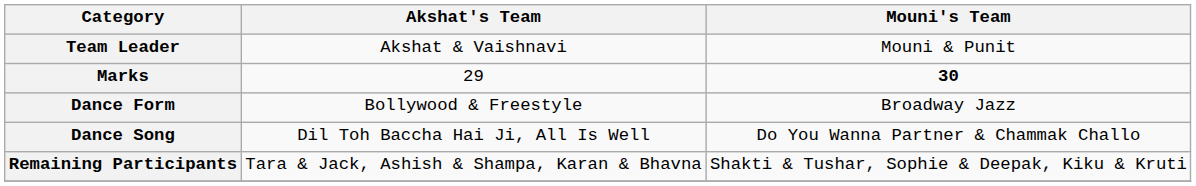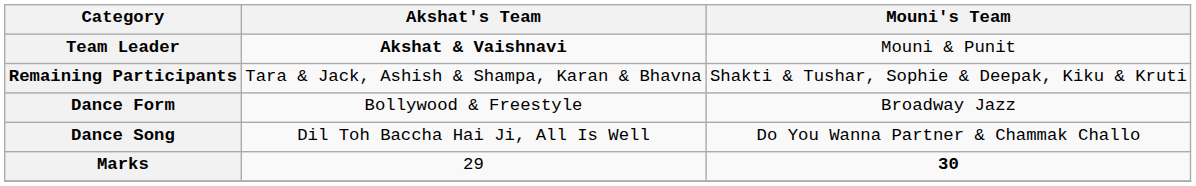 <table class="wikitable" style="text-align:center; font-size:95%; line-height:15px;">
 <tr>
 <th>Category</th>
 <th>Akshat's Team</th>
 <th>Mouni's Team</th>
 </tr>
 <tr>
 <th>Team Leader</th>
-<td>Akshat & Vaishnavi</td>
+<td><strong>Akshat & Vaishnavi</strong></td>
 <td>Mouni & Punit</td>
 </tr>
 <tr>
-<th>Marks</th>
-<td>29</td>
-<td><span><strong>30</strong></span></td>
+<th>Remaining Participants</th>
+<td>Tara & Jack, Ashish & Shampa, Karan & Bhavna</td>
+<td>Shakti & Tushar, Sophie & Deepak, Kiku & Kruti</td>
 </tr>
 <tr>
 <th>Dance Form</th>
 <td>Bollywood & Freestyle</td>
 <td>Broadway Jazz</td>
 </tr>
 <tr>
 <th>Dance Song</th>
 <td>Dil Toh Baccha Hai Ji, All Is Well</td>
 <td>Do You Wanna Partner & Chammak Challo</td>
 </tr>
 <tr>
-<th>Remaining Participants</th>
-<td>Tara & Jack, Ashish & Shampa, Karan & Bhavna</td>
-<td>Shakti & Tushar, Sophie & Deepak, Kiku & Kruti</td>
+<th>Marks</th>
+<td>29</td>
+<td><span><strong>30</strong></span></td>
 </tr>
 <tr>
 </tr>
 </table>
